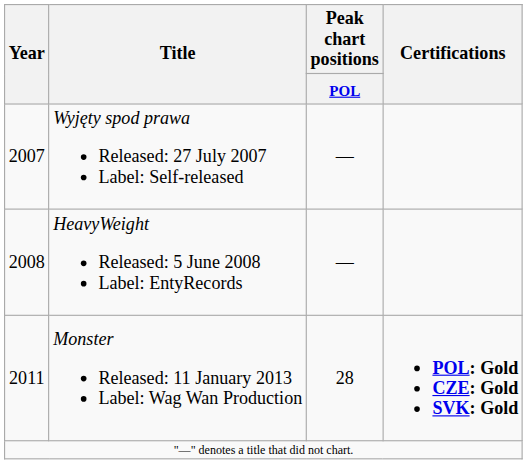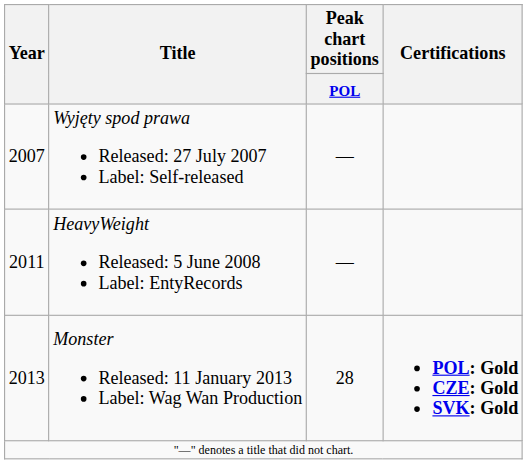 <table class=wikitable style=text-align:center;>
 <tr>
 <th rowspan=2>Year</th>
 <th rowspan=2>Title</th>
 <th colspan=1>Peak chart positions</th>
 <th rowspan=2>Certifications</th>
 </tr>
 <tr style="vertical-align:top;line-height:1.2">
 <th width=25px><small><a href='#'>POL</a></small><br></th>
 </tr>
 <tr>
 <td>2007</td>
 <td align=left><em>Wyjęty spod prawa</em><br><ul><li>Released: 27 July 2007</li><li>Label: Self-released</li></ul></td>
 <td>—</td>
 <td></td>
 </tr>
 <tr>
-<td>2008</td>
+<td>2011</td>
 <td align=left><em>HeavyWeight</em><br><ul><li>Released: 5 June 2008</li><li>Label: EntyRecords</li></ul></td>
 <td>—</td>
 <td></td>
 </tr>
 <tr>
-<td>2011</td>
+<td>2013</td>
 <td align=left><em>Monster</em><br><ul><li>Released: 11 January 2013</li><li>Label: Wag Wan Production</li></ul></td>
 <td>28</td>
 <td><strong><br><ul><li><a href='#'>POL</a>: Gold</li><li><a href='#'>CZE</a>: Gold</li><li><a href='#'>SVK</a>: Gold</li></ul></strong></td>
 </tr>
 <tr>
 <td colspan=10 style=font-size:8pt;>"—" denotes a title that did not chart.</td>
 </tr>
 </table>
